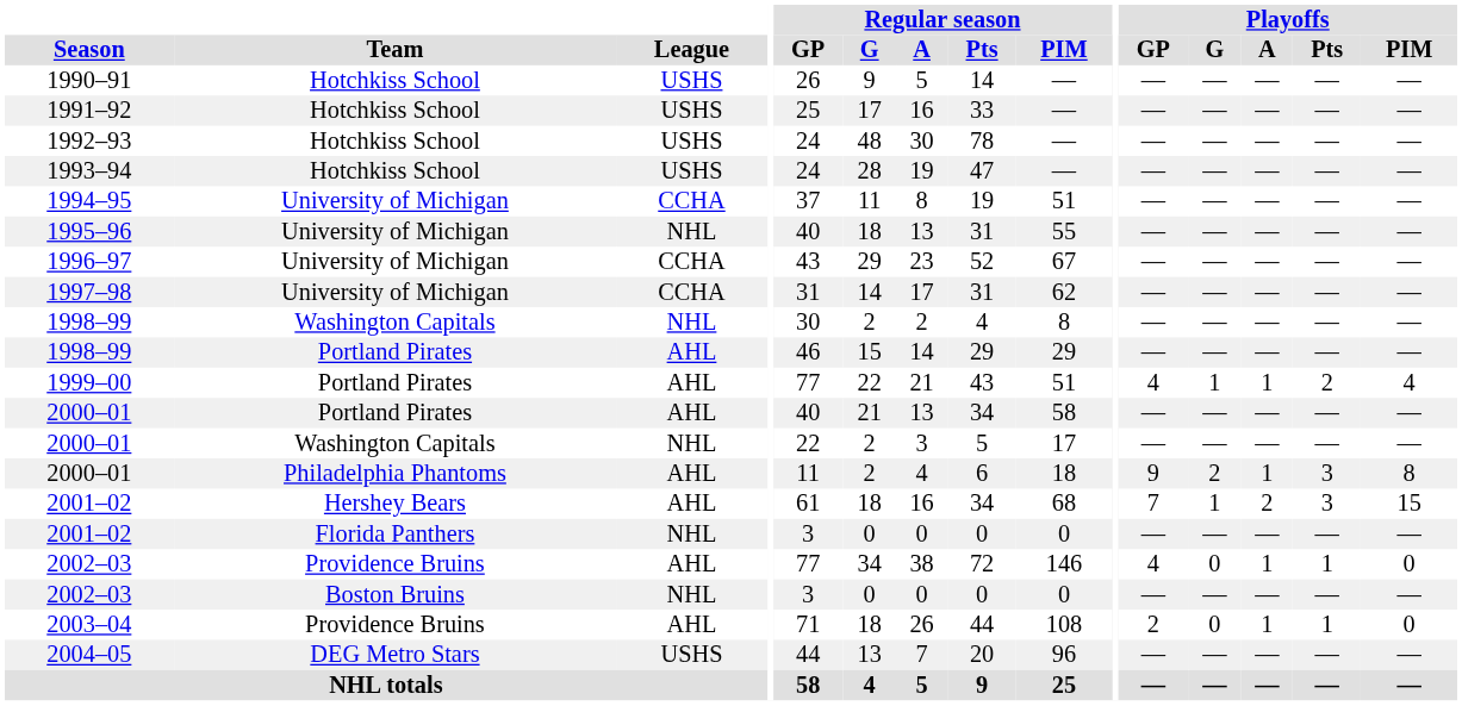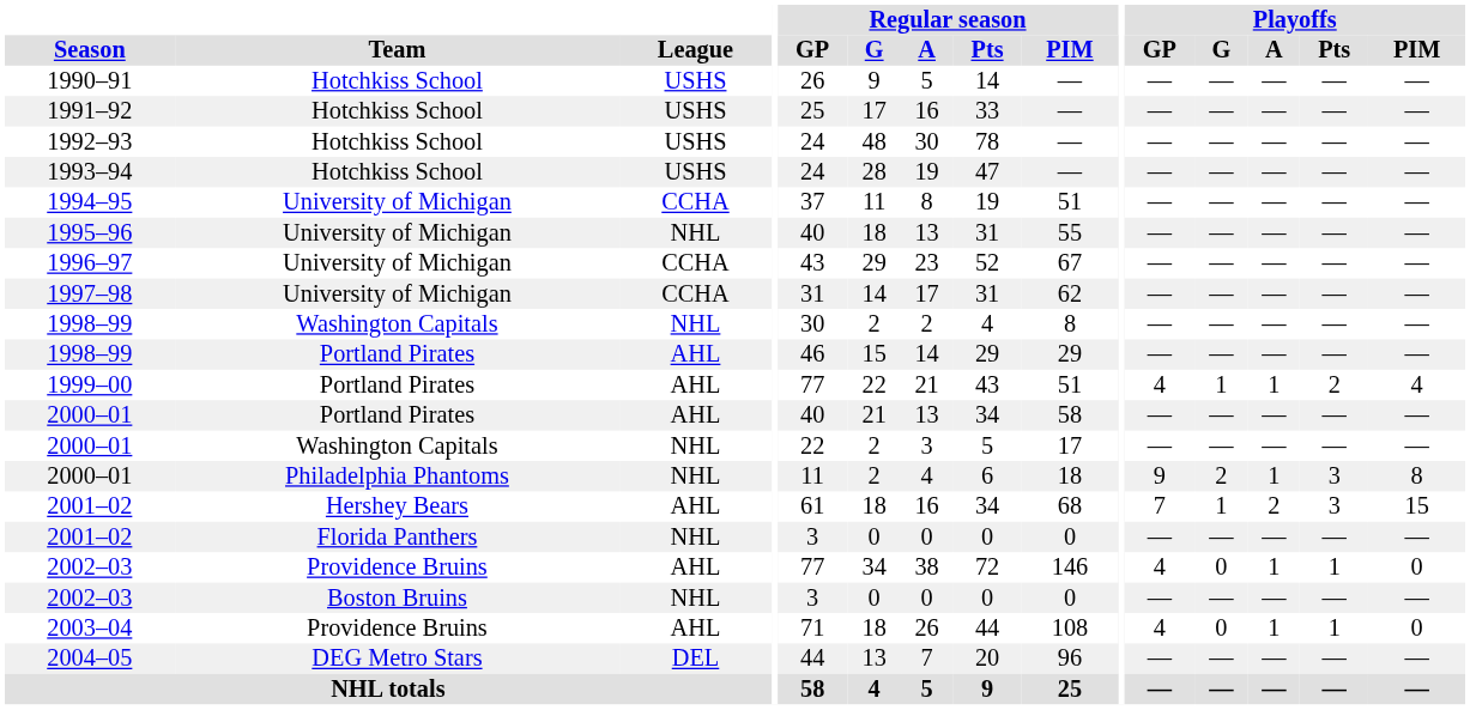 <table border="0" cellpadding="1" cellspacing="0" style="text-align:center; width:60em">
 <tr bgcolor="#e0e0e0">
 <th colspan="3" bgcolor="#ffffff"></th>
 <th rowspan="99" bgcolor="#ffffff"></th>
 <th colspan="5"><a href='#'>Regular season</a></th>
 <th rowspan="99" bgcolor="#ffffff"></th>
 <th colspan="5"><a href='#'>Playoffs</a></th>
 </tr>
 <tr bgcolor="#e0e0e0">
 <th><a href='#'>Season</a></th>
 <th>Team</th>
 <th>League</th>
 <th>GP</th>
 <th><a href='#'>G</a></th>
 <th><a href='#'>A</a></th>
 <th><a href='#'>Pts</a></th>
 <th><a href='#'>PIM</a></th>
 <th>GP</th>
 <th>G</th>
 <th>A</th>
 <th>Pts</th>
 <th>PIM</th>
 </tr>
 <tr>
 <td>1990–91</td>
 <td><a href='#'>Hotchkiss School</a></td>
 <td><a href='#'>USHS</a></td>
 <td>26</td>
 <td>9</td>
 <td>5</td>
 <td>14</td>
 <td>—</td>
 <td>—</td>
 <td>—</td>
 <td>—</td>
 <td>—</td>
 <td>—</td>
 </tr>
 <tr bgcolor="#f0f0f0">
 <td>1991–92</td>
 <td>Hotchkiss School</td>
 <td>USHS</td>
 <td>25</td>
 <td>17</td>
 <td>16</td>
 <td>33</td>
 <td>—</td>
 <td>—</td>
 <td>—</td>
 <td>—</td>
 <td>—</td>
 <td>—</td>
 </tr>
 <tr>
 <td>1992–93</td>
 <td>Hotchkiss School</td>
 <td>USHS</td>
 <td>24</td>
 <td>48</td>
 <td>30</td>
 <td>78</td>
 <td>—</td>
 <td>—</td>
 <td>—</td>
 <td>—</td>
 <td>—</td>
 <td>—</td>
 </tr>
 <tr bgcolor="#f0f0f0">
 <td>1993–94</td>
 <td>Hotchkiss School</td>
 <td>USHS</td>
 <td>24</td>
 <td>28</td>
 <td>19</td>
 <td>47</td>
 <td>—</td>
 <td>—</td>
 <td>—</td>
 <td>—</td>
 <td>—</td>
 <td>—</td>
 </tr>
 <tr>
 <td><a href='#'>1994–95</a></td>
 <td><a href='#'>University of Michigan</a></td>
 <td><a href='#'>CCHA</a></td>
 <td>37</td>
 <td>11</td>
 <td>8</td>
 <td>19</td>
 <td>51</td>
 <td>—</td>
 <td>—</td>
 <td>—</td>
 <td>—</td>
 <td>—</td>
 </tr>
 <tr bgcolor="#f0f0f0">
 <td><a href='#'>1995–96</a></td>
 <td>University of Michigan</td>
 <td>NHL</td>
 <td>40</td>
 <td>18</td>
 <td>13</td>
 <td>31</td>
 <td>55</td>
 <td>—</td>
 <td>—</td>
 <td>—</td>
 <td>—</td>
 <td>—</td>
 </tr>
 <tr>
 <td><a href='#'>1996–97</a></td>
 <td>University of Michigan</td>
 <td>CCHA</td>
 <td>43</td>
 <td>29</td>
 <td>23</td>
 <td>52</td>
 <td>67</td>
 <td>—</td>
 <td>—</td>
 <td>—</td>
 <td>—</td>
 <td>—</td>
 </tr>
 <tr bgcolor="#f0f0f0">
 <td><a href='#'>1997–98</a></td>
 <td>University of Michigan</td>
 <td>CCHA</td>
 <td>31</td>
 <td>14</td>
 <td>17</td>
 <td>31</td>
 <td>62</td>
 <td>—</td>
 <td>—</td>
 <td>—</td>
 <td>—</td>
 <td>—</td>
 </tr>
 <tr>
 <td><a href='#'>1998–99</a></td>
 <td><a href='#'>Washington Capitals</a></td>
 <td><a href='#'>NHL</a></td>
 <td>30</td>
 <td>2</td>
 <td>2</td>
 <td>4</td>
 <td>8</td>
 <td>—</td>
 <td>—</td>
 <td>—</td>
 <td>—</td>
 <td>—</td>
 </tr>
 <tr bgcolor="#f0f0f0">
 <td><a href='#'>1998–99</a></td>
 <td><a href='#'>Portland Pirates</a></td>
 <td><a href='#'>AHL</a></td>
 <td>46</td>
 <td>15</td>
 <td>14</td>
 <td>29</td>
 <td>29</td>
 <td>—</td>
 <td>—</td>
 <td>—</td>
 <td>—</td>
 <td>—</td>
 </tr>
 <tr>
 <td><a href='#'>1999–00</a></td>
 <td>Portland Pirates</td>
 <td>AHL</td>
 <td>77</td>
 <td>22</td>
 <td>21</td>
 <td>43</td>
 <td>51</td>
 <td>4</td>
 <td>1</td>
 <td>1</td>
 <td>2</td>
 <td>4</td>
 </tr>
 <tr bgcolor="#f0f0f0">
 <td><a href='#'>2000–01</a></td>
 <td>Portland Pirates</td>
 <td>AHL</td>
 <td>40</td>
 <td>21</td>
 <td>13</td>
 <td>34</td>
 <td>58</td>
 <td>—</td>
 <td>—</td>
 <td>—</td>
 <td>—</td>
 <td>—</td>
 </tr>
 <tr>
 <td><a href='#'>2000–01</a></td>
 <td>Washington Capitals</td>
 <td>NHL</td>
 <td>22</td>
 <td>2</td>
 <td>3</td>
 <td>5</td>
 <td>17</td>
 <td>—</td>
 <td>—</td>
 <td>—</td>
 <td>—</td>
 <td>—</td>
 </tr>
 <tr bgcolor="#f0f0f0">
 <td>2000–01</td>
 <td><a href='#'>Philadelphia Phantoms</a></td>
-<td>AHL</td>
+<td>NHL</td>
 <td>11</td>
 <td>2</td>
 <td>4</td>
 <td>6</td>
 <td>18</td>
 <td>9</td>
 <td>2</td>
 <td>1</td>
 <td>3</td>
 <td>8</td>
 </tr>
 <tr>
 <td><a href='#'>2001–02</a></td>
 <td><a href='#'>Hershey Bears</a></td>
 <td>AHL</td>
 <td>61</td>
 <td>18</td>
 <td>16</td>
 <td>34</td>
 <td>68</td>
 <td>7</td>
 <td>1</td>
 <td>2</td>
 <td>3</td>
 <td>15</td>
 </tr>
 <tr bgcolor="#f0f0f0">
 <td><a href='#'>2001–02</a></td>
 <td><a href='#'>Florida Panthers</a></td>
 <td>NHL</td>
 <td>3</td>
 <td>0</td>
 <td>0</td>
 <td>0</td>
 <td>0</td>
 <td>—</td>
 <td>—</td>
 <td>—</td>
 <td>—</td>
 <td>—</td>
 </tr>
 <tr>
 <td><a href='#'>2002–03</a></td>
 <td><a href='#'>Providence Bruins</a></td>
 <td>AHL</td>
 <td>77</td>
 <td>34</td>
 <td>38</td>
 <td>72</td>
 <td>146</td>
 <td>4</td>
 <td>0</td>
 <td>1</td>
 <td>1</td>
 <td>0</td>
 </tr>
 <tr bgcolor="#f0f0f0">
 <td><a href='#'>2002–03</a></td>
 <td><a href='#'>Boston Bruins</a></td>
 <td>NHL</td>
 <td>3</td>
 <td>0</td>
 <td>0</td>
 <td>0</td>
 <td>0</td>
 <td>—</td>
 <td>—</td>
 <td>—</td>
 <td>—</td>
 <td>—</td>
 </tr>
 <tr>
 <td><a href='#'>2003–04</a></td>
 <td>Providence Bruins</td>
 <td>AHL</td>
 <td>71</td>
 <td>18</td>
 <td>26</td>
 <td>44</td>
 <td>108</td>
-<td>2</td>
+<td>4</td>
 <td>0</td>
 <td>1</td>
 <td>1</td>
 <td>0</td>
 </tr>
 <tr bgcolor="#f0f0f0">
 <td><a href='#'>2004–05</a></td>
 <td><a href='#'>DEG Metro Stars</a></td>
-<td>USHS</td>
+<td><a href='#'>DEL</a></td>
 <td>44</td>
 <td>13</td>
 <td>7</td>
 <td>20</td>
 <td>96</td>
 <td>—</td>
 <td>—</td>
 <td>—</td>
 <td>—</td>
 <td>—</td>
 </tr>
 <tr bgcolor="#e0e0e0">
 <th colspan="3">NHL totals</th>
 <th>58</th>
 <th>4</th>
 <th>5</th>
 <th>9</th>
 <th>25</th>
 <th>—</th>
 <th>—</th>
 <th>—</th>
 <th>—</th>
 <th>—</th>
 </tr>
 </table>
